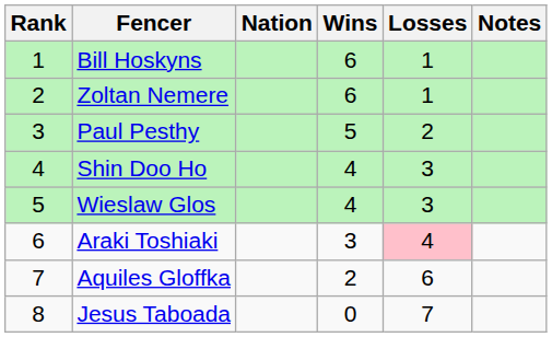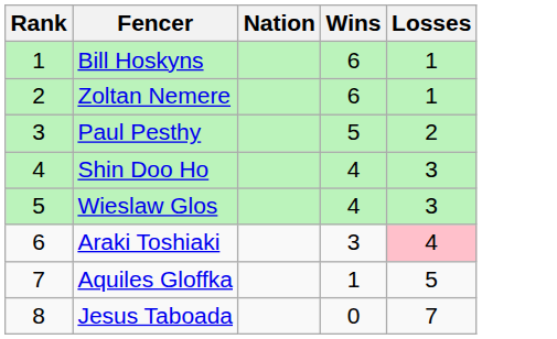 <table class="wikitable sortable" style="text-align:center">
 <tr>
 <th>Rank</th>
 <th>Fencer</th>
 <th>Nation</th>
 <th>Wins</th>
 <th>Losses</th>
-<th>Notes</th>
 </tr>
 <tr bgcolor=bbf3bb>
 <td>1</td>
 <td align=left><a href='#'>Bill Hoskyns</a></td>
 <td align=left></td>
 <td>6</td>
 <td>1</td>
-<td></td>
 </tr>
 <tr bgcolor=bbf3bb>
 <td>2</td>
 <td align=left><a href='#'>Zoltan Nemere</a></td>
 <td align=left></td>
 <td>6</td>
 <td>1</td>
-<td></td>
 </tr>
 <tr bgcolor=bbf3bb>
 <td>3</td>
 <td align=left><a href='#'>Paul Pesthy</a></td>
 <td align=left></td>
 <td>5</td>
 <td>2</td>
-<td></td>
 </tr>
 <tr bgcolor=bbf3bb>
 <td>4</td>
 <td align=left><a href='#'>Shin Doo Ho</a></td>
 <td align=left></td>
 <td>4</td>
 <td>3</td>
-<td></td>
 </tr>
 <tr bgcolor=bbf3bb>
 <td>5</td>
 <td align=left><a href='#'>Wieslaw Glos</a></td>
 <td align=left></td>
 <td>4</td>
 <td>3</td>
-<td></td>
 </tr>
 <tr>
 <td>6</td>
 <td align=left><a href='#'>Araki Toshiaki</a></td>
 <td align=left></td>
 <td>3</td>
 <td style="background: pink;">4</td>
-<td></td>
 </tr>
 <tr>
 <td>7</td>
 <td align=left><a href='#'>Aquiles Gloffka</a></td>
 <td align=left></td>
-<td>2</td>
-<td>6</td>
-<td></td>
+<td>1</td>
+<td>5</td>
 </tr>
 <tr>
 <td>8</td>
 <td align=left><a href='#'>Jesus Taboada</a></td>
 <td align=left></td>
 <td>0</td>
 <td>7</td>
-<td></td>
 </tr>
 </table>
